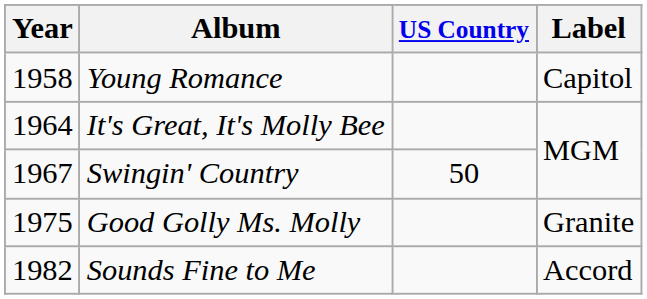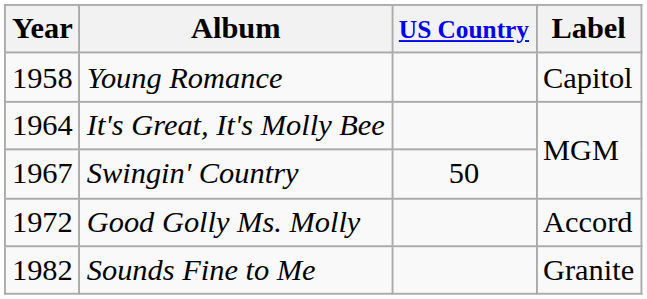 <table class="wikitable">
 <tr>
 <th>Year</th>
 <th>Album</th>
 <th><small><a href='#'>US Country</a></small></th>
 <th>Label</th>
 </tr>
 <tr>
 <td>1958</td>
 <td><em>Young Romance</em></td>
 <td></td>
 <td>Capitol</td>
 </tr>
 <tr>
 <td>1964</td>
 <td><em>It's Great, It's Molly Bee</em></td>
 <td></td>
 <td rowspan="2">MGM</td>
 </tr>
 <tr>
 <td>1967</td>
 <td><em>Swingin' Country</em></td>
 <td style="text-align:center;">50</td>
 </tr>
 <tr>
-<td>1975</td>
+<td>1972</td>
 <td><em>Good Golly Ms. Molly</em></td>
 <td></td>
-<td>Granite</td>
+<td>Accord</td>
 </tr>
 <tr>
 <td>1982</td>
 <td><em>Sounds Fine to Me</em></td>
 <td></td>
-<td>Accord</td>
+<td>Granite</td>
 </tr>
 </table>
